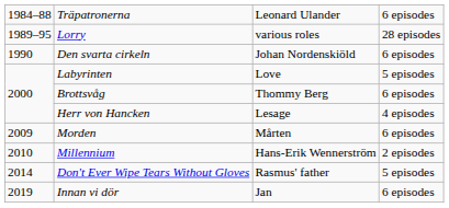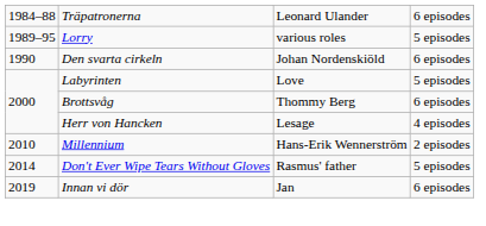 <table class="wikitable sortable">
 <tr>
 <td>1984–88</td>
 <td><em>Träpatronerna</em></td>
 <td>Leonard Ulander</td>
 <td>6 episodes</td>
 </tr>
 <tr>
 <td>1989–95</td>
 <td><em><a href='#'>Lorry</a></em></td>
 <td>various roles</td>
-<td>28 episodes</td>
+<td>5 episodes</td>
 </tr>
 <tr>
 <td>1990</td>
 <td><em>Den svarta cirkeln</em></td>
 <td>Johan Nordenskiöld</td>
 <td>6 episodes</td>
 </tr>
 <tr>
 <td rowspan=3>2000</td>
 <td><em>Labyrinten</em></td>
 <td>Love</td>
 <td>5 episodes</td>
 </tr>
 <tr>
 <td><em>Brottsvåg</em></td>
 <td>Thommy Berg</td>
 <td>6 episodes</td>
 </tr>
 <tr>
 <td><em>Herr von Hancken</em></td>
 <td>Lesage</td>
 <td>4 episodes</td>
 </tr>
 <tr>
-<td>2009</td>
-<td><em>Morden</em></td>
-<td>Mårten</td>
-<td>6 episodes</td>
-</tr>
-<tr>
 <td>2010</td>
 <td><em><a href='#'>Millennium</a></em></td>
 <td>Hans-Erik Wennerström</td>
 <td>2 episodes</td>
 </tr>
 <tr>
 <td>2014</td>
 <td><em><a href='#'>Don't Ever Wipe Tears Without Gloves</a></em></td>
 <td>Rasmus' father</td>
 <td>5 episodes</td>
 </tr>
 <tr>
 <td>2019</td>
 <td><em>Innan vi dör</em></td>
 <td>Jan</td>
 <td>6 episodes</td>
 </tr>
 </table>
